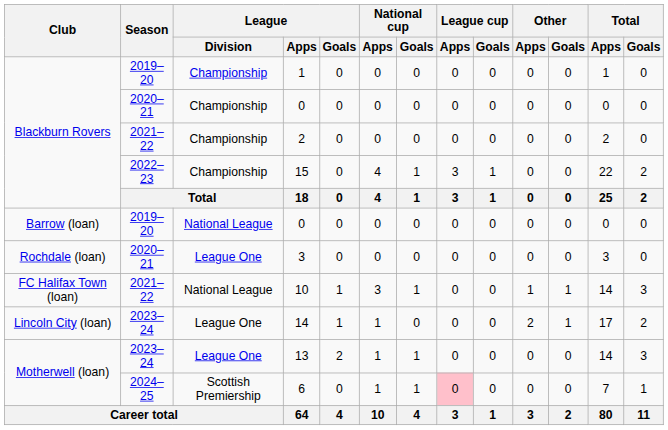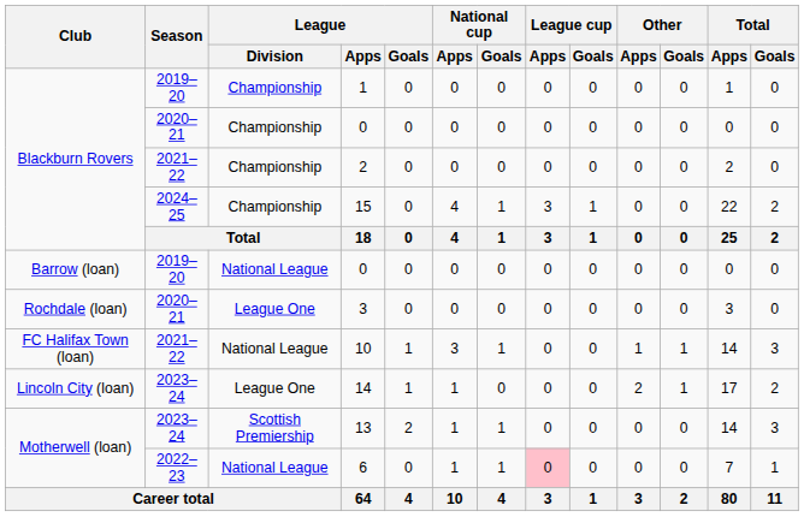 <table class="wikitable" style="text-align:center">
 <tr>
 <th rowspan="2">Club</th>
 <th rowspan="2">Season</th>
 <th colspan="3">League</th>
 <th colspan="2">National cup</th>
 <th colspan="2">League cup</th>
 <th colspan="2">Other</th>
 <th colspan="2">Total</th>
 </tr>
 <tr>
 <th>Division</th>
 <th>Apps</th>
 <th>Goals</th>
 <th>Apps</th>
 <th>Goals</th>
 <th>Apps</th>
 <th>Goals</th>
 <th>Apps</th>
 <th>Goals</th>
 <th>Apps</th>
 <th>Goals</th>
 </tr>
 <tr>
 <td rowspan="5"><a href='#'>Blackburn Rovers</a></td>
 <td><a href='#'>2019–20</a></td>
 <td><a href='#'>Championship</a></td>
 <td>1</td>
 <td>0</td>
 <td>0</td>
 <td>0</td>
 <td>0</td>
 <td>0</td>
 <td>0</td>
 <td>0</td>
 <td>1</td>
 <td>0</td>
 </tr>
 <tr>
 <td><a href='#'>2020–21</a></td>
 <td>Championship</td>
 <td>0</td>
 <td>0</td>
 <td>0</td>
 <td>0</td>
 <td>0</td>
 <td>0</td>
 <td>0</td>
 <td>0</td>
 <td>0</td>
 <td>0</td>
 </tr>
 <tr>
 <td><a href='#'>2021–22</a></td>
 <td>Championship</td>
 <td>2</td>
 <td>0</td>
 <td>0</td>
 <td>0</td>
 <td>0</td>
 <td>0</td>
 <td>0</td>
 <td>0</td>
 <td>2</td>
 <td>0</td>
 </tr>
 <tr>
-<td><a href='#'>2022–23</a></td>
+<td><a href='#'>2024–25</a></td>
 <td>Championship</td>
 <td>15</td>
 <td>0</td>
 <td>4</td>
 <td>1</td>
 <td>3</td>
 <td>1</td>
 <td>0</td>
 <td>0</td>
 <td>22</td>
 <td>2</td>
 </tr>
 <tr>
 <th colspan=2>Total</th>
 <th>18</th>
 <th>0</th>
 <th>4</th>
 <th>1</th>
 <th>3</th>
 <th>1</th>
 <th>0</th>
 <th>0</th>
 <th>25</th>
 <th>2</th>
 </tr>
 <tr>
 <td><a href='#'>Barrow</a> (loan)</td>
 <td><a href='#'>2019–20</a></td>
 <td><a href='#'>National League</a></td>
 <td>0</td>
 <td>0</td>
 <td>0</td>
 <td>0</td>
 <td>0</td>
 <td>0</td>
 <td>0</td>
 <td>0</td>
 <td>0</td>
 <td>0</td>
 </tr>
 <tr>
 <td><a href='#'>Rochdale</a> (loan)</td>
 <td><a href='#'>2020–21</a></td>
 <td><a href='#'>League One</a></td>
 <td>3</td>
 <td>0</td>
 <td>0</td>
 <td>0</td>
 <td>0</td>
 <td>0</td>
 <td>0</td>
 <td>0</td>
 <td>3</td>
 <td>0</td>
 </tr>
 <tr>
 <td><a href='#'>FC Halifax Town</a> (loan)</td>
 <td><a href='#'>2021–22</a></td>
 <td>National League</td>
 <td>10</td>
 <td>1</td>
 <td>3</td>
 <td>1</td>
 <td>0</td>
 <td>0</td>
 <td>1</td>
 <td>1</td>
 <td>14</td>
 <td>3</td>
 </tr>
 <tr>
 <td><a href='#'>Lincoln City</a> (loan)</td>
 <td><a href='#'>2023–24</a></td>
 <td>League One</td>
 <td>14</td>
 <td>1</td>
 <td>1</td>
 <td>0</td>
 <td>0</td>
 <td>0</td>
 <td>2</td>
 <td>1</td>
 <td>17</td>
 <td>2</td>
 </tr>
 <tr>
 <td rowspan="2"><a href='#'>Motherwell</a> (loan)</td>
 <td><a href='#'>2023–24</a></td>
-<td><a href='#'>League One</a></td>
+<td><a href='#'>Scottish Premiership</a></td>
 <td>13</td>
 <td>2</td>
 <td>1</td>
 <td>1</td>
 <td>0</td>
 <td>0</td>
 <td>0</td>
 <td>0</td>
 <td>14</td>
 <td>3</td>
 </tr>
 <tr>
-<td><a href='#'>2024–25</a></td>
-<td>Scottish Premiership</td>
+<td><a href='#'>2022–23</a></td>
+<td><a href='#'>National League</a></td>
 <td>6</td>
 <td>0</td>
 <td>1</td>
 <td>1</td>
 <td style="background: pink;">0</td>
 <td>0</td>
 <td>0</td>
 <td>0</td>
 <td>7</td>
 <td>1</td>
 </tr>
 <tr>
 <th colspan="3">Career total</th>
 <th>64</th>
 <th>4</th>
 <th>10</th>
 <th>4</th>
 <th>3</th>
 <th>1</th>
 <th>3</th>
 <th>2</th>
 <th>80</th>
 <th>11</th>
 </tr>
 </table>
